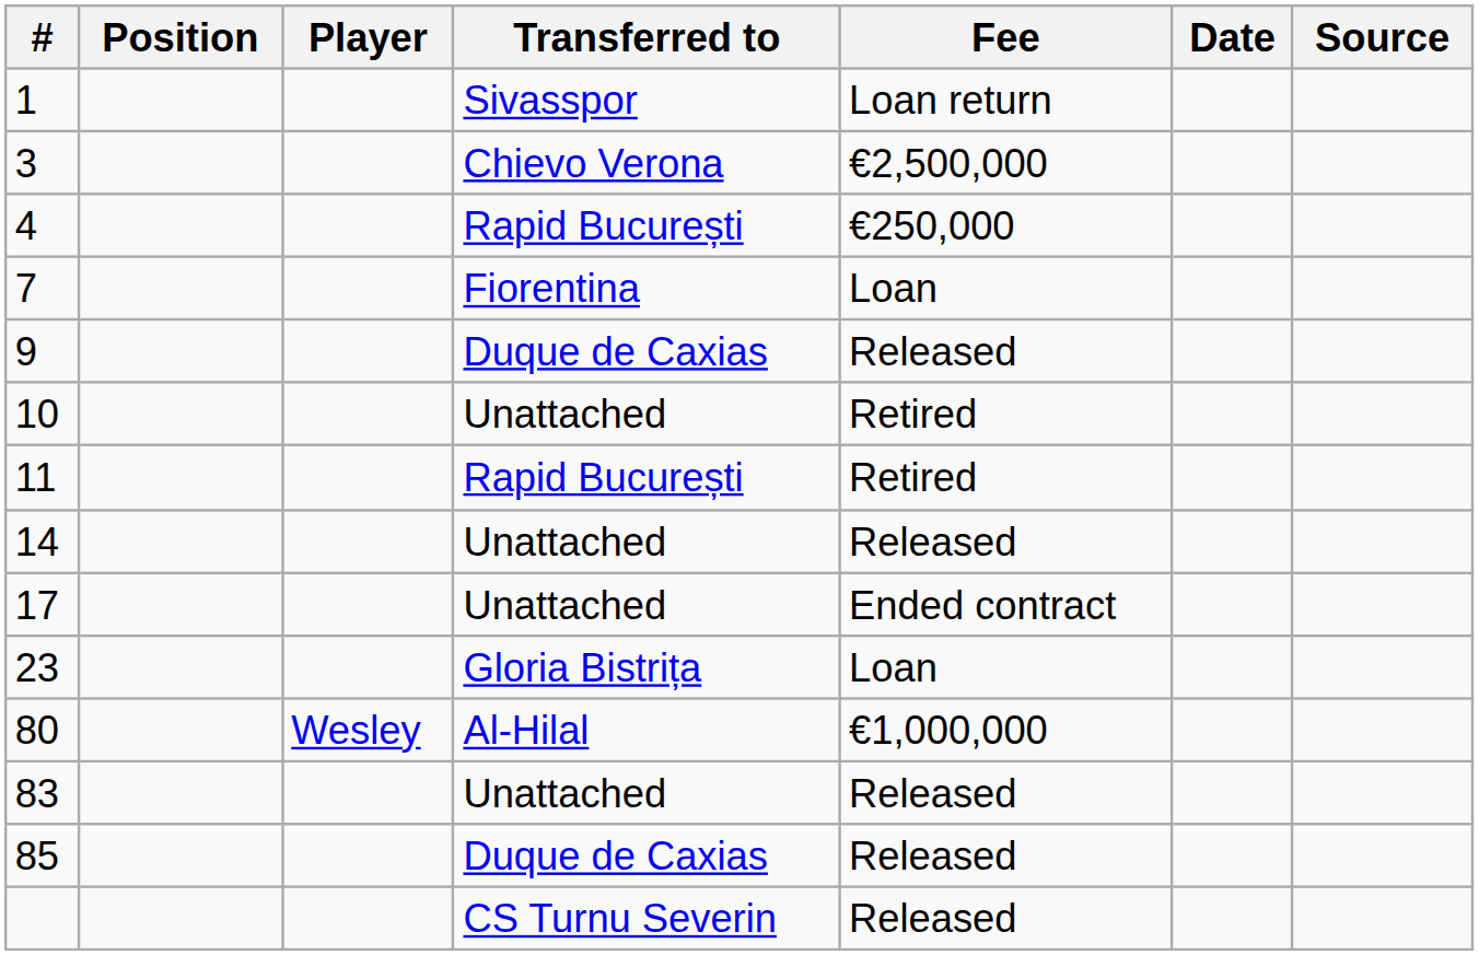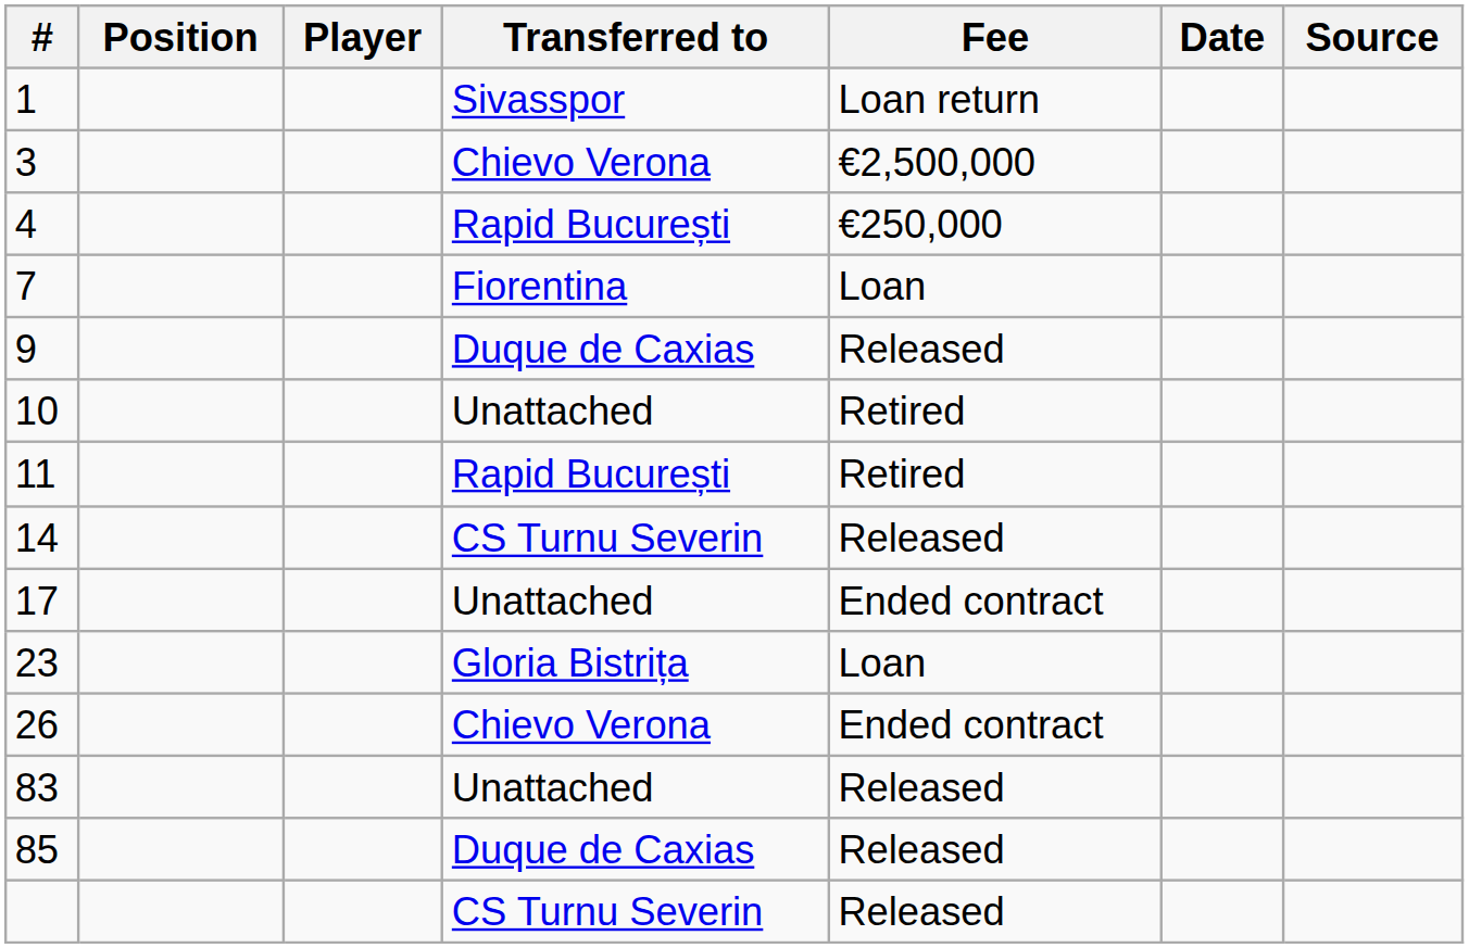 <table class="wikitable sortable" style="width:90%; text-align:center; font-size:95%; text-align:left;">
 <tr>
 <th>#</th>
 <th>Position</th>
 <th>Player</th>
 <th>Transferred to</th>
 <th>Fee</th>
 <th>Date</th>
 <th>Source</th>
 </tr>
 <tr>
 <td>1</td>
 <td></td>
 <td></td>
 <td> <a href='#'>Sivasspor</a></td>
 <td>Loan return</td>
 <td></td>
 <td></td>
 </tr>
 <tr>
 <td>3</td>
 <td></td>
 <td></td>
 <td> <a href='#'>Chievo Verona</a></td>
 <td>€2,500,000</td>
 <td></td>
 <td></td>
 </tr>
 <tr>
 <td>4</td>
 <td></td>
 <td></td>
 <td> <a href='#'>Rapid București</a></td>
 <td>€250,000</td>
 <td></td>
 <td></td>
 </tr>
 <tr>
 <td>7</td>
 <td></td>
 <td></td>
 <td> <a href='#'>Fiorentina</a></td>
 <td>Loan</td>
 <td></td>
 <td></td>
 </tr>
 <tr>
 <td>9</td>
 <td></td>
 <td></td>
 <td> <a href='#'>Duque de Caxias</a></td>
 <td>Released</td>
 <td></td>
 <td></td>
 </tr>
 <tr>
 <td>10</td>
 <td></td>
 <td></td>
 <td>Unattached</td>
 <td>Retired</td>
 <td></td>
 <td></td>
 </tr>
 <tr>
 <td>11</td>
 <td></td>
 <td></td>
 <td> <a href='#'>Rapid București</a></td>
 <td>Retired</td>
 <td></td>
 <td></td>
 </tr>
 <tr>
 <td>14</td>
 <td></td>
 <td></td>
-<td>Unattached</td>
+<td> <a href='#'>CS Turnu Severin</a></td>
 <td>Released</td>
 <td></td>
 <td></td>
 </tr>
 <tr>
 <td>17</td>
 <td></td>
 <td></td>
 <td>Unattached</td>
 <td>Ended contract</td>
 <td></td>
 <td></td>
 </tr>
 <tr>
 <td>23</td>
 <td></td>
 <td></td>
 <td> <a href='#'>Gloria Bistrița</a></td>
 <td>Loan</td>
 <td></td>
 <td></td>
 </tr>
 <tr>
-<td>80</td>
+<td>26</td>
 <td></td>
-<td> <a href='#'>Wesley</a></td>
-<td> <a href='#'>Al-Hilal</a></td>
-<td>€1,000,000</td>
+<td></td>
+<td> <a href='#'>Chievo Verona</a></td>
+<td>Ended contract</td>
 <td></td>
 <td></td>
 </tr>
 <tr>
 <td>83</td>
 <td></td>
 <td></td>
 <td>Unattached</td>
 <td>Released</td>
 <td></td>
 <td></td>
 </tr>
 <tr>
 <td>85</td>
 <td></td>
 <td></td>
 <td> <a href='#'>Duque de Caxias</a></td>
 <td>Released</td>
 <td></td>
 <td></td>
 </tr>
 <tr>
 <td></td>
 <td></td>
 <td></td>
 <td> <a href='#'>CS Turnu Severin</a></td>
 <td>Released</td>
 <td></td>
 <td></td>
 </tr>
 </table>
